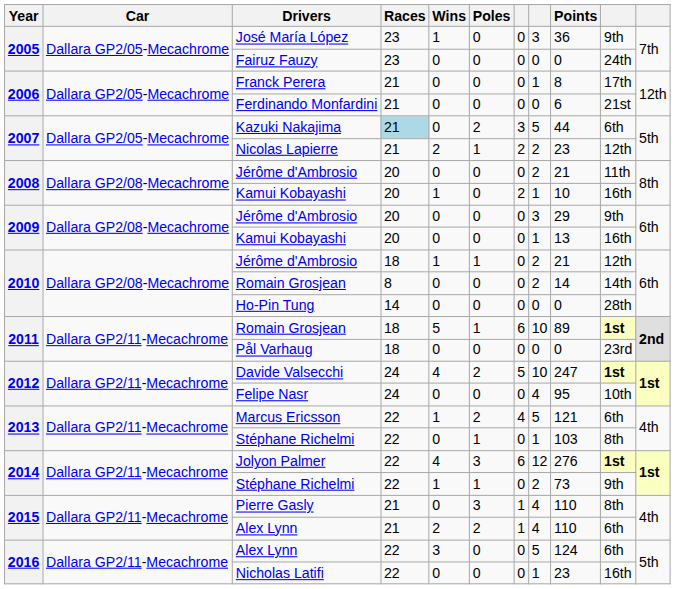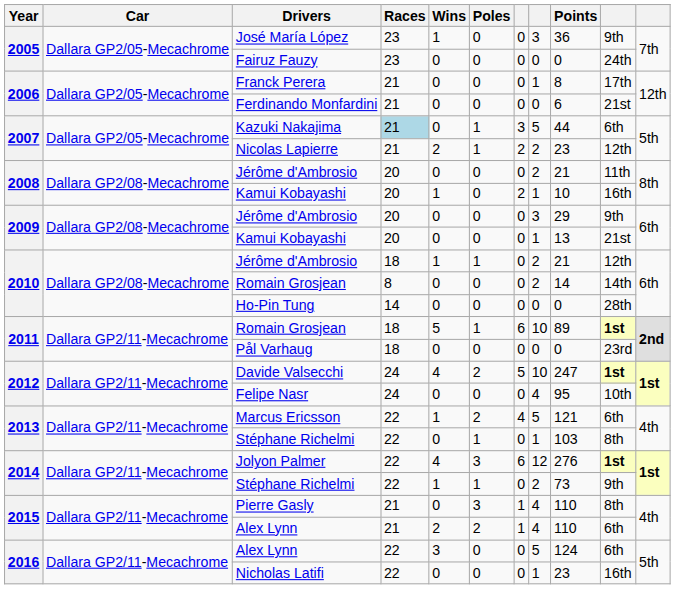 <table class="wikitable" style="font-size:85%">
 <tr>
 <th>Year</th>
 <th>Car</th>
 <th>Drivers</th>
 <th>Races</th>
 <th>Wins</th>
 <th>Poles</th>
 <th></th>
 <th></th>
 <th>Points</th>
 <th></th>
 <th></th>
 </tr>
 <tr>
 <th rowspan=2><a href='#'>2005</a></th>
 <td rowspan=2><a href='#'>Dallara GP2/05</a>-<a href='#'>Mecachrome</a></td>
 <td> <a href='#'>José María López</a></td>
 <td>23</td>
 <td>1</td>
 <td>0</td>
 <td>0</td>
 <td>3</td>
 <td>36</td>
 <td>9th</td>
 <td rowspan=2>7th</td>
 </tr>
 <tr>
 <td> <a href='#'>Fairuz Fauzy</a></td>
 <td>23</td>
 <td>0</td>
 <td>0</td>
 <td>0</td>
 <td>0</td>
 <td>0</td>
 <td>24th</td>
 </tr>
 <tr>
 <th rowspan=2><a href='#'>2006</a></th>
 <td rowspan=2><a href='#'>Dallara GP2/05</a>-<a href='#'>Mecachrome</a></td>
 <td> <a href='#'>Franck Perera</a></td>
 <td>21</td>
 <td>0</td>
 <td>0</td>
 <td>0</td>
 <td>1</td>
 <td>8</td>
 <td>17th</td>
 <td rowspan=2>12th</td>
 </tr>
 <tr>
 <td> <a href='#'>Ferdinando Monfardini</a></td>
 <td>21</td>
 <td>0</td>
 <td>0</td>
 <td>0</td>
 <td>0</td>
 <td>6</td>
 <td>21st</td>
 </tr>
 <tr>
 <th rowspan=2><a href='#'>2007</a></th>
 <td rowspan=2><a href='#'>Dallara GP2/05</a>-<a href='#'>Mecachrome</a></td>
 <td> <a href='#'>Kazuki Nakajima</a></td>
 <td style="background: lightblue;">21</td>
 <td>0</td>
-<td>2</td>
+<td>1</td>
 <td>3</td>
 <td>5</td>
 <td>44</td>
 <td>6th</td>
 <td rowspan=2>5th</td>
 </tr>
 <tr>
 <td> <a href='#'>Nicolas Lapierre</a></td>
 <td>21</td>
 <td>2</td>
 <td>1</td>
 <td>2</td>
 <td>2</td>
 <td>23</td>
 <td>12th</td>
 </tr>
 <tr>
 <th rowspan=2><a href='#'>2008</a></th>
 <td rowspan=2><a href='#'>Dallara GP2/08</a>-<a href='#'>Mecachrome</a></td>
 <td> <a href='#'>Jérôme d'Ambrosio</a></td>
 <td>20</td>
 <td>0</td>
 <td>0</td>
 <td>0</td>
 <td>2</td>
 <td>21</td>
 <td>11th</td>
 <td rowspan=2>8th</td>
 </tr>
 <tr>
 <td> <a href='#'>Kamui Kobayashi</a></td>
 <td>20</td>
 <td>1</td>
 <td>0</td>
 <td>2</td>
 <td>1</td>
 <td>10</td>
 <td>16th</td>
 </tr>
 <tr>
 <th rowspan=2><a href='#'>2009</a></th>
 <td rowspan=2><a href='#'>Dallara GP2/08</a>-<a href='#'>Mecachrome</a></td>
 <td> <a href='#'>Jérôme d'Ambrosio</a></td>
 <td>20</td>
 <td>0</td>
 <td>0</td>
 <td>0</td>
 <td>3</td>
 <td>29</td>
 <td>9th</td>
 <td rowspan=2>6th</td>
 </tr>
 <tr>
 <td> <a href='#'>Kamui Kobayashi</a></td>
 <td>20</td>
 <td>0</td>
 <td>0</td>
 <td>0</td>
 <td>1</td>
 <td>13</td>
-<td>16th</td>
+<td>21st</td>
 </tr>
 <tr>
 <th rowspan=3><a href='#'>2010</a></th>
 <td rowspan=3><a href='#'>Dallara GP2/08</a>-<a href='#'>Mecachrome</a></td>
 <td> <a href='#'>Jérôme d'Ambrosio</a></td>
 <td>18</td>
 <td>1</td>
 <td>1</td>
 <td>0</td>
 <td>2</td>
 <td>21</td>
 <td>12th</td>
 <td rowspan=3>6th</td>
 </tr>
 <tr>
 <td> <a href='#'>Romain Grosjean</a></td>
 <td>8</td>
 <td>0</td>
 <td>0</td>
 <td>0</td>
 <td>2</td>
 <td>14</td>
 <td>14th</td>
 </tr>
 <tr>
 <td> <a href='#'>Ho-Pin Tung</a></td>
 <td>14</td>
 <td>0</td>
 <td>0</td>
 <td>0</td>
 <td>0</td>
 <td>0</td>
 <td>28th</td>
 </tr>
 <tr>
 <th rowspan=2><a href='#'>2011</a></th>
 <td rowspan=2><a href='#'>Dallara GP2/11</a>-<a href='#'>Mecachrome</a></td>
 <td> <a href='#'>Romain Grosjean</a></td>
 <td>18</td>
 <td>5</td>
 <td>1</td>
 <td>6</td>
 <td>10</td>
 <td>89</td>
 <td style="background:#FBFFBF;"><strong>1st</strong></td>
 <td rowspan=2 style="background:#DFDFDF;"><strong>2nd</strong></td>
 </tr>
 <tr>
 <td> <a href='#'>Pål Varhaug</a></td>
 <td>18</td>
 <td>0</td>
 <td>0</td>
 <td>0</td>
 <td>0</td>
 <td>0</td>
 <td>23rd</td>
 </tr>
 <tr>
 <th rowspan=2><a href='#'>2012</a></th>
 <td rowspan=2><a href='#'>Dallara GP2/11</a>-<a href='#'>Mecachrome</a></td>
 <td> <a href='#'>Davide Valsecchi</a></td>
 <td>24</td>
 <td>4</td>
 <td>2</td>
 <td>5</td>
 <td>10</td>
 <td>247</td>
 <td style="background:#FBFFBF;"><strong>1st</strong></td>
 <td style="background:#FBFFBF;" rowspan=2><strong>1st</strong></td>
 </tr>
 <tr>
 <td> <a href='#'>Felipe Nasr</a></td>
 <td>24</td>
 <td>0</td>
 <td>0</td>
 <td>0</td>
 <td>4</td>
 <td>95</td>
 <td>10th</td>
 </tr>
 <tr>
 <th rowspan=2><a href='#'>2013</a></th>
 <td rowspan=2><a href='#'>Dallara GP2/11</a>-<a href='#'>Mecachrome</a></td>
 <td> <a href='#'>Marcus Ericsson</a></td>
 <td>22</td>
 <td>1</td>
 <td>2</td>
 <td>4</td>
 <td>5</td>
 <td>121</td>
 <td>6th</td>
 <td rowspan=2>4th</td>
 </tr>
 <tr>
 <td> <a href='#'>Stéphane Richelmi</a></td>
 <td>22</td>
 <td>0</td>
 <td>1</td>
 <td>0</td>
 <td>1</td>
 <td>103</td>
 <td>8th</td>
 </tr>
 <tr>
 <th rowspan=2><a href='#'>2014</a></th>
 <td rowspan=2><a href='#'>Dallara GP2/11</a>-<a href='#'>Mecachrome</a></td>
 <td> <a href='#'>Jolyon Palmer</a></td>
 <td>22</td>
 <td>4</td>
 <td>3</td>
 <td>6</td>
 <td>12</td>
 <td>276</td>
 <td style="background:#FBFFBF;"><strong>1st</strong></td>
 <td rowspan=2 style="background:#FBFFBF;"><strong>1st</strong></td>
 </tr>
 <tr>
 <td> <a href='#'>Stéphane Richelmi</a></td>
 <td>22</td>
 <td>1</td>
 <td>1</td>
 <td>0</td>
 <td>2</td>
 <td>73</td>
 <td>9th</td>
 </tr>
 <tr>
 <th rowspan=2><a href='#'>2015</a></th>
 <td rowspan=2><a href='#'>Dallara GP2/11</a>-<a href='#'>Mecachrome</a></td>
 <td> <a href='#'>Pierre Gasly</a></td>
 <td>21</td>
 <td>0</td>
 <td>3</td>
 <td>1</td>
 <td>4</td>
 <td>110</td>
 <td>8th</td>
 <td rowspan=2>4th</td>
 </tr>
 <tr>
 <td> <a href='#'>Alex Lynn</a></td>
 <td>21</td>
 <td>2</td>
 <td>2</td>
 <td>1</td>
 <td>4</td>
 <td>110</td>
 <td>6th</td>
 </tr>
 <tr>
 <th rowspan=2><a href='#'>2016</a></th>
 <td rowspan=2><a href='#'>Dallara GP2/11</a>-<a href='#'>Mecachrome</a></td>
 <td> <a href='#'>Alex Lynn</a></td>
 <td>22</td>
 <td>3</td>
 <td>0</td>
 <td>0</td>
 <td>5</td>
 <td>124</td>
 <td>6th</td>
 <td rowspan=2>5th</td>
 </tr>
 <tr>
 <td> <a href='#'>Nicholas Latifi</a></td>
 <td>22</td>
 <td>0</td>
 <td>0</td>
 <td>0</td>
 <td>1</td>
 <td>23</td>
 <td>16th</td>
 </tr>
 </table>
